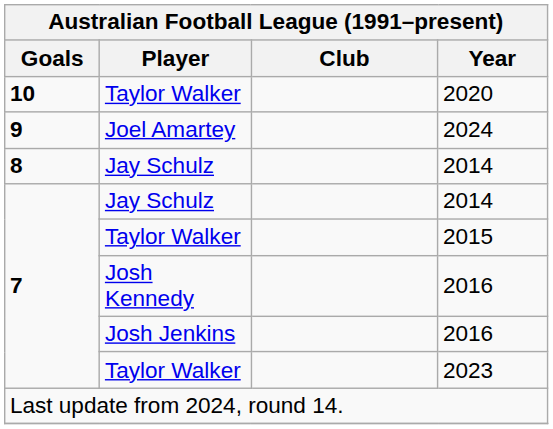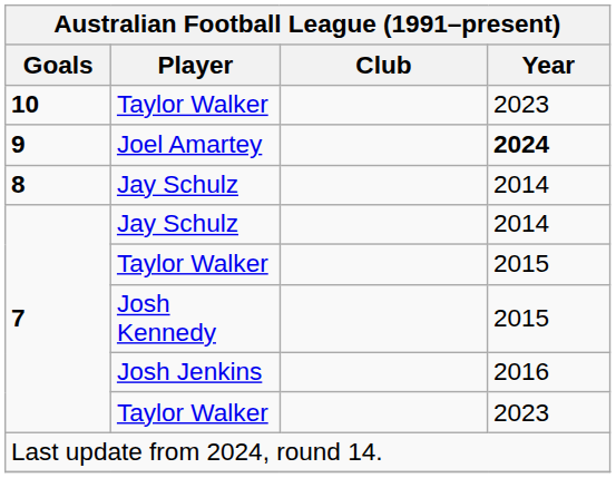 <table class="wikitable">
 <tr>
 <th colspan=4>Australian Football League (1991–present)</th>
 </tr>
 <tr>
 <th style="width:60px;">Goals</th>
 <th style="width:100px;">Player</th>
 <th style="width:125px;">Club</th>
 <th style="width:70px;">Year</th>
 </tr>
 <tr>
 <td><strong>10</strong></td>
 <td><a href='#'>Taylor Walker</a></td>
 <td></td>
-<td>2020</td>
+<td>2023</td>
 </tr>
 <tr>
 <td><strong>9</strong></td>
 <td><a href='#'>Joel Amartey</a></td>
 <td></td>
-<td>2024</td>
+<td><strong>2024</strong></td>
 </tr>
 <tr>
 <td><strong>8</strong></td>
 <td><a href='#'>Jay Schulz</a></td>
 <td></td>
 <td>2014</td>
 </tr>
 <tr>
 <td rowspan="5"><strong>7</strong></td>
 <td><a href='#'>Jay Schulz</a></td>
 <td></td>
 <td>2014</td>
 </tr>
 <tr>
 <td><a href='#'>Taylor Walker</a></td>
 <td></td>
 <td>2015</td>
 </tr>
 <tr>
 <td><a href='#'>Josh Kennedy</a></td>
 <td></td>
-<td>2016</td>
+<td>2015</td>
 </tr>
 <tr>
 <td><a href='#'>Josh Jenkins</a></td>
 <td></td>
 <td>2016</td>
 </tr>
 <tr>
 <td><a href='#'>Taylor Walker</a></td>
 <td></td>
 <td>2023</td>
 </tr>
 <tr>
 <td colspan="4">Last update from 2024, round 14.</td>
 </tr>
 <tr>
 </tr>
 </table>
